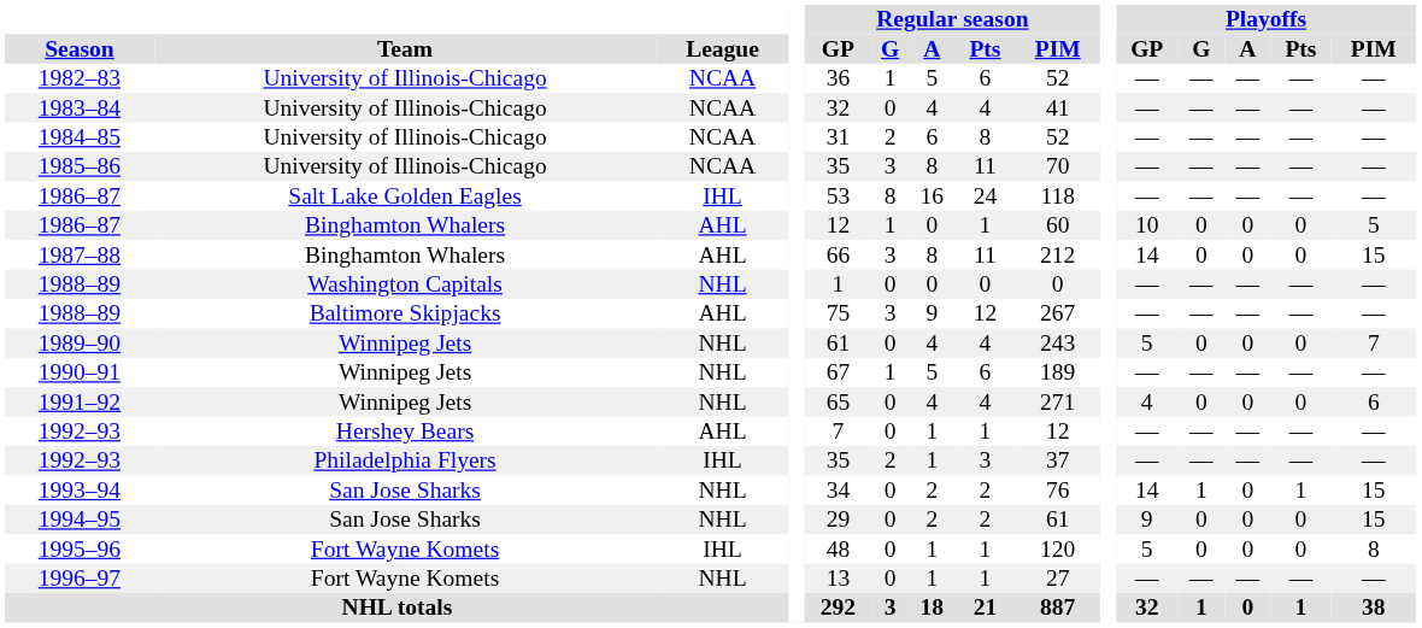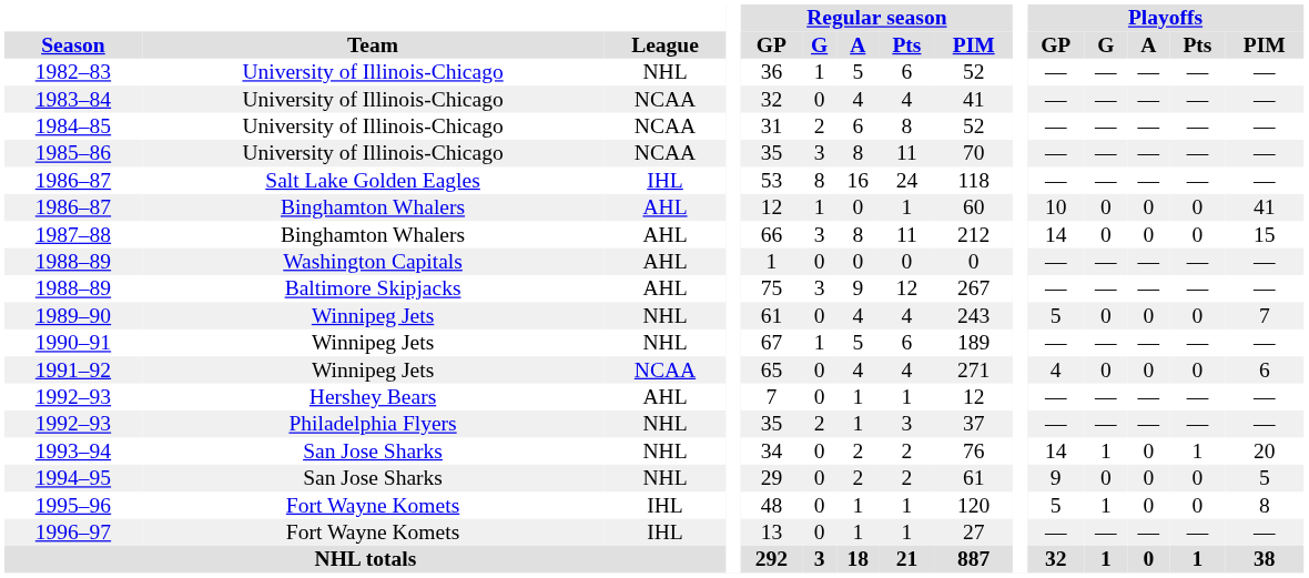 <table border="0" cellpadding="1" cellspacing="0" style="text-align:center; width:60em">
 <tr bgcolor="#e0e0e0">
 <th colspan="3" bgcolor="#ffffff"> </th>
 <th rowspan="99" bgcolor="#ffffff"> </th>
 <th colspan="5"><a href='#'>Regular season</a></th>
 <th rowspan="99" bgcolor="#ffffff"> </th>
 <th colspan="5"><a href='#'>Playoffs</a></th>
 </tr>
 <tr bgcolor="#e0e0e0">
 <th><a href='#'>Season</a></th>
 <th>Team</th>
 <th>League</th>
 <th>GP</th>
 <th><a href='#'>G</a></th>
 <th><a href='#'>A</a></th>
 <th><a href='#'>Pts</a></th>
 <th><a href='#'>PIM</a></th>
 <th>GP</th>
 <th>G</th>
 <th>A</th>
 <th>Pts</th>
 <th>PIM</th>
 </tr>
 <tr>
 <td><a href='#'>1982–83</a></td>
 <td><a href='#'>University of Illinois-Chicago</a></td>
-<td><a href='#'>NCAA</a></td>
+<td>NHL</td>
 <td>36</td>
 <td>1</td>
 <td>5</td>
 <td>6</td>
 <td>52</td>
 <td>—</td>
 <td>—</td>
 <td>—</td>
 <td>—</td>
 <td>—</td>
 </tr>
 <tr bgcolor="#f0f0f0">
 <td><a href='#'>1983–84</a></td>
 <td>University of Illinois-Chicago</td>
 <td>NCAA</td>
 <td>32</td>
 <td>0</td>
 <td>4</td>
 <td>4</td>
 <td>41</td>
 <td>—</td>
 <td>—</td>
 <td>—</td>
 <td>—</td>
 <td>—</td>
 </tr>
 <tr>
 <td><a href='#'>1984–85</a></td>
 <td>University of Illinois-Chicago</td>
 <td>NCAA</td>
 <td>31</td>
 <td>2</td>
 <td>6</td>
 <td>8</td>
 <td>52</td>
 <td>—</td>
 <td>—</td>
 <td>—</td>
 <td>—</td>
 <td>—</td>
 </tr>
 <tr bgcolor="#f0f0f0">
 <td><a href='#'>1985–86</a></td>
 <td>University of Illinois-Chicago</td>
 <td>NCAA</td>
 <td>35</td>
 <td>3</td>
 <td>8</td>
 <td>11</td>
 <td>70</td>
 <td>—</td>
 <td>—</td>
 <td>—</td>
 <td>—</td>
 <td>—</td>
 </tr>
 <tr>
 <td><a href='#'>1986–87</a></td>
 <td><a href='#'>Salt Lake Golden Eagles</a></td>
 <td><a href='#'>IHL</a></td>
 <td>53</td>
 <td>8</td>
 <td>16</td>
 <td>24</td>
 <td>118</td>
 <td>—</td>
 <td>—</td>
 <td>—</td>
 <td>—</td>
 <td>—</td>
 </tr>
 <tr bgcolor="#f0f0f0">
 <td><a href='#'>1986–87</a></td>
 <td><a href='#'>Binghamton Whalers</a></td>
 <td><a href='#'>AHL</a></td>
 <td>12</td>
 <td>1</td>
 <td>0</td>
 <td>1</td>
 <td>60</td>
 <td>10</td>
 <td>0</td>
 <td>0</td>
 <td>0</td>
-<td>5</td>
+<td>41</td>
 </tr>
 <tr>
 <td><a href='#'>1987–88</a></td>
 <td>Binghamton Whalers</td>
 <td>AHL</td>
 <td>66</td>
 <td>3</td>
 <td>8</td>
 <td>11</td>
 <td>212</td>
 <td>14</td>
 <td>0</td>
 <td>0</td>
 <td>0</td>
 <td>15</td>
 </tr>
 <tr bgcolor="#f0f0f0">
 <td><a href='#'>1988–89</a></td>
 <td><a href='#'>Washington Capitals</a></td>
-<td><a href='#'>NHL</a></td>
+<td>AHL</td>
 <td>1</td>
 <td>0</td>
 <td>0</td>
 <td>0</td>
 <td>0</td>
 <td>—</td>
 <td>—</td>
 <td>—</td>
 <td>—</td>
 <td>—</td>
 </tr>
 <tr>
 <td><a href='#'>1988–89</a></td>
 <td><a href='#'>Baltimore Skipjacks</a></td>
 <td>AHL</td>
 <td>75</td>
 <td>3</td>
 <td>9</td>
 <td>12</td>
 <td>267</td>
 <td>—</td>
 <td>—</td>
 <td>—</td>
 <td>—</td>
 <td>—</td>
 </tr>
 <tr bgcolor="#f0f0f0">
 <td><a href='#'>1989–90</a></td>
 <td><a href='#'>Winnipeg Jets</a></td>
 <td>NHL</td>
 <td>61</td>
 <td>0</td>
 <td>4</td>
 <td>4</td>
 <td>243</td>
 <td>5</td>
 <td>0</td>
 <td>0</td>
 <td>0</td>
 <td>7</td>
 </tr>
 <tr>
 <td><a href='#'>1990–91</a></td>
 <td>Winnipeg Jets</td>
 <td>NHL</td>
 <td>67</td>
 <td>1</td>
 <td>5</td>
 <td>6</td>
 <td>189</td>
 <td>—</td>
 <td>—</td>
 <td>—</td>
 <td>—</td>
 <td>—</td>
 </tr>
 <tr bgcolor="#f0f0f0">
 <td><a href='#'>1991–92</a></td>
 <td>Winnipeg Jets</td>
-<td>NHL</td>
+<td><a href='#'>NCAA</a></td>
 <td>65</td>
 <td>0</td>
 <td>4</td>
 <td>4</td>
 <td>271</td>
 <td>4</td>
 <td>0</td>
 <td>0</td>
 <td>0</td>
 <td>6</td>
 </tr>
 <tr>
 <td><a href='#'>1992–93</a></td>
 <td><a href='#'>Hershey Bears</a></td>
 <td>AHL</td>
 <td>7</td>
 <td>0</td>
 <td>1</td>
 <td>1</td>
 <td>12</td>
 <td>—</td>
 <td>—</td>
 <td>—</td>
 <td>—</td>
 <td>—</td>
 </tr>
 <tr bgcolor="#f0f0f0">
 <td><a href='#'>1992–93</a></td>
 <td><a href='#'>Philadelphia Flyers</a></td>
-<td>IHL</td>
+<td>NHL</td>
 <td>35</td>
 <td>2</td>
 <td>1</td>
 <td>3</td>
 <td>37</td>
 <td>—</td>
 <td>—</td>
 <td>—</td>
 <td>—</td>
 <td>—</td>
 </tr>
 <tr>
 <td><a href='#'>1993–94</a></td>
 <td><a href='#'>San Jose Sharks</a></td>
 <td>NHL</td>
 <td>34</td>
 <td>0</td>
 <td>2</td>
 <td>2</td>
 <td>76</td>
 <td>14</td>
 <td>1</td>
 <td>0</td>
 <td>1</td>
-<td>15</td>
+<td>20</td>
 </tr>
 <tr bgcolor="#f0f0f0">
 <td><a href='#'>1994–95</a></td>
 <td>San Jose Sharks</td>
 <td>NHL</td>
 <td>29</td>
 <td>0</td>
 <td>2</td>
 <td>2</td>
 <td>61</td>
 <td>9</td>
 <td>0</td>
 <td>0</td>
 <td>0</td>
-<td>15</td>
+<td>5</td>
 </tr>
 <tr>
 <td><a href='#'>1995–96</a></td>
 <td><a href='#'>Fort Wayne Komets</a></td>
 <td>IHL</td>
 <td>48</td>
 <td>0</td>
 <td>1</td>
 <td>1</td>
 <td>120</td>
 <td>5</td>
-<td>0</td>
+<td>1</td>
 <td>0</td>
 <td>0</td>
 <td>8</td>
 </tr>
 <tr bgcolor="#f0f0f0">
 <td><a href='#'>1996–97</a></td>
 <td>Fort Wayne Komets</td>
-<td>NHL</td>
+<td>IHL</td>
 <td>13</td>
 <td>0</td>
 <td>1</td>
 <td>1</td>
 <td>27</td>
 <td>—</td>
 <td>—</td>
 <td>—</td>
 <td>—</td>
 <td>—</td>
 </tr>
 <tr>
 </tr>
 <tr ALIGN="center" bgcolor="#e0e0e0">
 <th colspan="3">NHL totals</th>
 <th ALIGN="center">292</th>
 <th ALIGN="center">3</th>
 <th ALIGN="center">18</th>
 <th ALIGN="center">21</th>
 <th ALIGN="center">887</th>
 <th ALIGN="center">32</th>
 <th ALIGN="center">1</th>
 <th ALIGN="center">0</th>
 <th ALIGN="center">1</th>
 <th ALIGN="center">38</th>
 </tr>
 </table>
